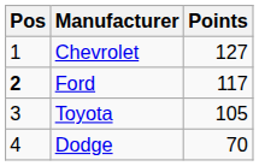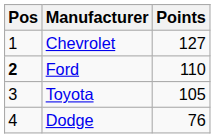 <table class="wikitable" style="font-size: 95%;">
 <tr>
 <th>Pos</th>
 <th>Manufacturer</th>
 <th>Points</th>
 </tr>
 <tr>
 <td>1</td>
 <td><a href='#'>Chevrolet</a></td>
 <td style="text-align:right;">127</td>
 </tr>
 <tr>
 <td><strong>2</strong></td>
 <td><a href='#'>Ford</a></td>
-<td style="text-align:right;">117</td>
+<td style="text-align:right;">110</td>
 </tr>
 <tr>
 <td>3</td>
 <td><a href='#'>Toyota</a></td>
 <td style="text-align:right;">105</td>
 </tr>
 <tr>
 <td>4</td>
 <td><a href='#'>Dodge</a></td>
-<td style="text-align:right;">70</td>
+<td style="text-align:right;">76</td>
 </tr>
 </table>
